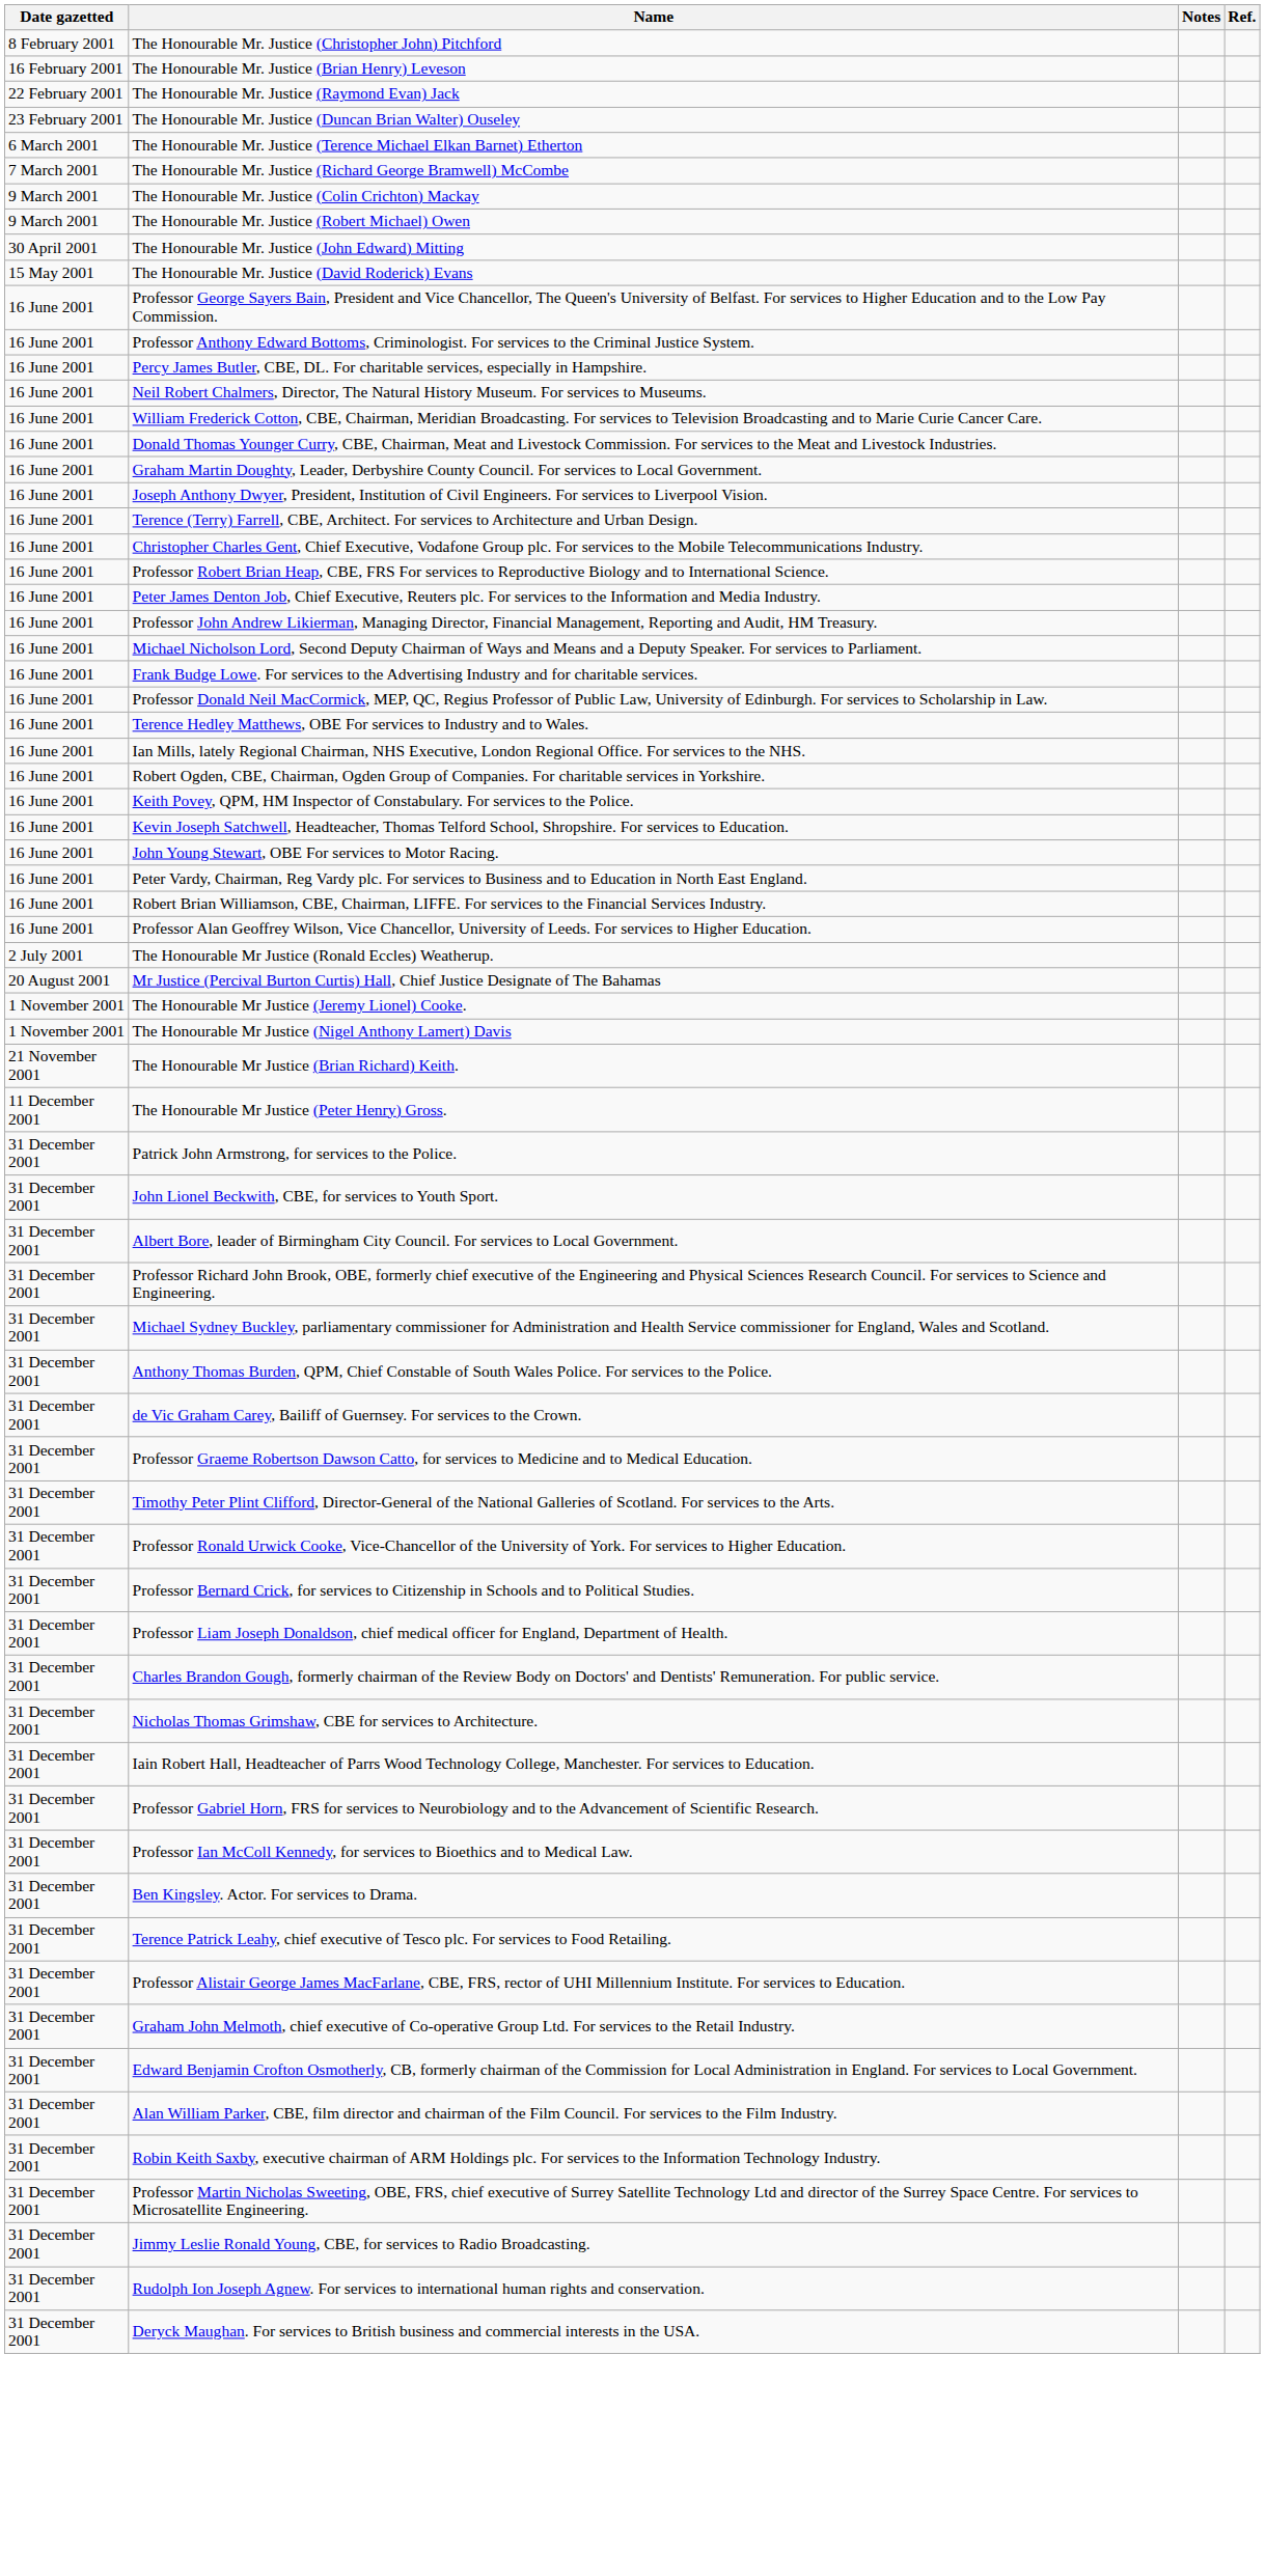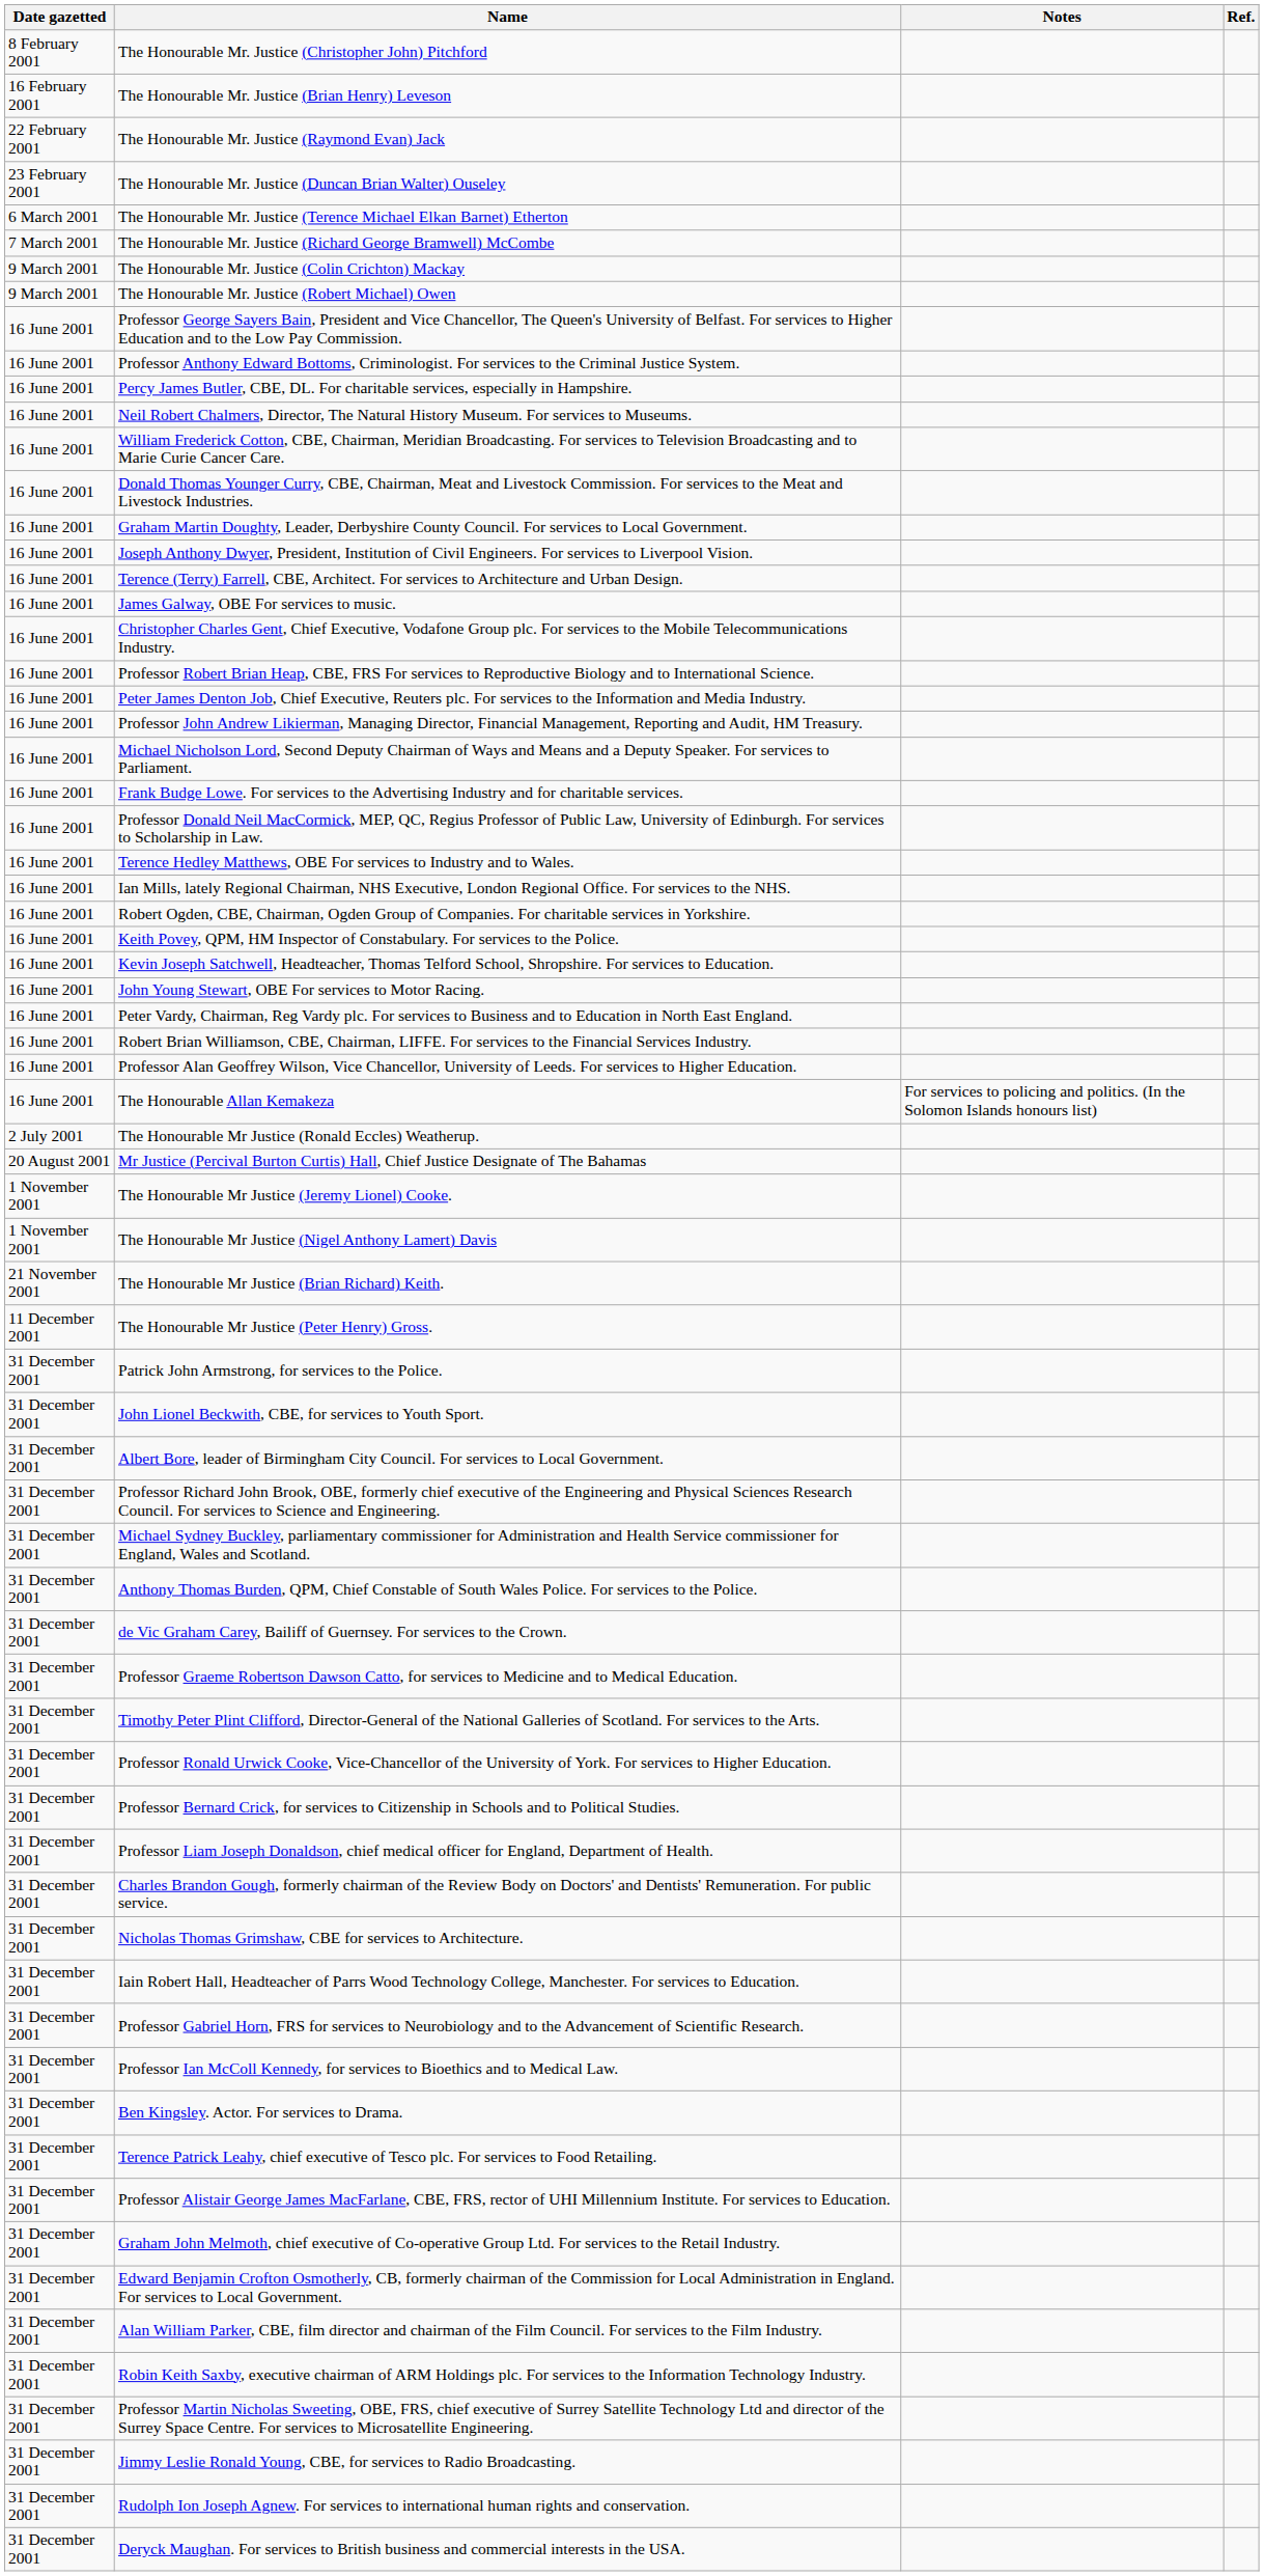 <table class="wikitable">
 <tr>
 <th>Date gazetted</th>
 <th>Name</th>
 <th>Notes</th>
 <th>Ref.</th>
 </tr>
 <tr>
 <td>8 February 2001</td>
 <td>The Honourable Mr. Justice <a href='#'>(Christopher John) Pitchford</a></td>
 <td></td>
 <td></td>
 </tr>
 <tr>
 <td>16 February 2001</td>
 <td>The Honourable Mr. Justice <a href='#'>(Brian Henry) Leveson</a></td>
 <td></td>
 <td></td>
 </tr>
 <tr>
 <td>22 February 2001</td>
 <td>The Honourable Mr. Justice <a href='#'>(Raymond Evan) Jack</a></td>
 <td></td>
 <td></td>
 </tr>
 <tr>
 <td>23 February 2001</td>
 <td>The Honourable Mr. Justice <a href='#'>(Duncan Brian Walter) Ouseley</a></td>
 <td></td>
 <td></td>
 </tr>
 <tr>
 <td>6 March 2001</td>
 <td>The Honourable Mr. Justice <a href='#'>(Terence Michael Elkan Barnet) Etherton</a></td>
 <td></td>
 <td></td>
 </tr>
 <tr>
 <td>7 March 2001</td>
 <td>The Honourable Mr. Justice <a href='#'>(Richard George Bramwell) McCombe</a></td>
 <td></td>
 <td></td>
 </tr>
 <tr>
 <td>9 March 2001</td>
 <td>The Honourable Mr. Justice <a href='#'>(Colin Crichton) Mackay</a></td>
 <td></td>
 <td></td>
 </tr>
 <tr>
 <td>9 March 2001</td>
 <td>The Honourable Mr. Justice <a href='#'>(Robert Michael) Owen</a></td>
 <td></td>
 <td></td>
 </tr>
 <tr>
-<td>30 April 2001</td>
-<td>The Honourable Mr. Justice <a href='#'>(John Edward) Mitting</a></td>
-<td></td>
-<td></td>
-</tr>
-<tr>
-<td>15 May 2001</td>
-<td>The Honourable Mr. Justice <a href='#'>(David Roderick) Evans</a></td>
-<td></td>
-<td></td>
-</tr>
-<tr>
 <td>16 June 2001</td>
 <td>Professor <a href='#'>George Sayers Bain</a>, President and Vice Chancellor, The Queen's University of Belfast. For services to Higher Education and to the Low Pay Commission.</td>
 <td></td>
 <td></td>
 </tr>
 <tr>
 <td>16 June 2001</td>
 <td>Professor <a href='#'>Anthony Edward Bottoms</a>, Criminologist. For services to the Criminal Justice System.</td>
 <td></td>
 <td></td>
 </tr>
 <tr>
 <td>16 June 2001</td>
 <td><a href='#'>Percy James Butler</a>, CBE, DL. For charitable services, especially in Hampshire.</td>
 <td></td>
 <td></td>
 </tr>
 <tr>
 <td>16 June 2001</td>
 <td><a href='#'>Neil Robert Chalmers</a>, Director, The Natural History Museum. For services to Museums.</td>
 <td></td>
 <td></td>
 </tr>
 <tr>
 <td>16 June 2001</td>
 <td><a href='#'>William Frederick Cotton</a>, CBE, Chairman, Meridian Broadcasting. For services to Television Broadcasting and to Marie Curie Cancer Care.</td>
 <td></td>
 <td></td>
 </tr>
 <tr>
 <td>16 June 2001</td>
 <td><a href='#'>Donald Thomas Younger Curry</a>, CBE, Chairman, Meat and Livestock Commission. For services to the Meat and Livestock Industries.</td>
 <td></td>
 <td></td>
 </tr>
 <tr>
 <td>16 June 2001</td>
 <td><a href='#'>Graham Martin Doughty</a>, Leader, Derbyshire County Council. For services to Local Government.</td>
 <td></td>
 <td></td>
 </tr>
 <tr>
 <td>16 June 2001</td>
 <td><a href='#'>Joseph Anthony Dwyer</a>, President, Institution of Civil Engineers. For services to Liverpool Vision.</td>
 <td></td>
 <td></td>
 </tr>
 <tr>
 <td>16 June 2001</td>
 <td><a href='#'>Terence (Terry) Farrell</a>, CBE, Architect. For services to Architecture and Urban Design.</td>
+<td></td>
+<td></td>
+</tr>
+<tr>
+<td>16 June 2001</td>
+<td><a href='#'>James Galway</a>, OBE For services to music.</td>
 <td></td>
 <td></td>
 </tr>
 <tr>
 <td>16 June 2001</td>
 <td><a href='#'>Christopher Charles Gent</a>, Chief Executive, Vodafone Group plc. For services to the Mobile Telecommunications Industry.</td>
 <td></td>
 <td></td>
 </tr>
 <tr>
 <td>16 June 2001</td>
 <td>Professor <a href='#'>Robert Brian Heap</a>, CBE, FRS For services to Reproductive Biology and to International Science.</td>
 <td></td>
 <td></td>
 </tr>
 <tr>
 <td>16 June 2001</td>
 <td><a href='#'>Peter James Denton Job</a>, Chief Executive, Reuters plc. For services to the Information and Media Industry.</td>
 <td></td>
 <td></td>
 </tr>
 <tr>
 <td>16 June 2001</td>
 <td>Professor <a href='#'>John Andrew Likierman</a>, Managing Director, Financial Management, Reporting and Audit, HM Treasury.</td>
 <td></td>
 <td></td>
 </tr>
 <tr>
 <td>16 June 2001</td>
 <td><a href='#'>Michael Nicholson Lord</a>, Second Deputy Chairman of Ways and Means and a Deputy Speaker. For services to Parliament.</td>
 <td></td>
 <td></td>
 </tr>
 <tr>
 <td>16 June 2001</td>
 <td><a href='#'>Frank Budge Lowe</a>. For services to the Advertising Industry and for charitable services.</td>
 <td></td>
 <td></td>
 </tr>
 <tr>
 <td>16 June 2001</td>
 <td>Professor <a href='#'>Donald Neil MacCormick</a>, MEP, QC, Regius Professor of Public Law, University of Edinburgh. For services to Scholarship in Law.</td>
 <td></td>
 <td></td>
 </tr>
 <tr>
 <td>16 June 2001</td>
 <td><a href='#'>Terence Hedley Matthews</a>, OBE For services to Industry and to Wales.</td>
 <td></td>
 <td></td>
 </tr>
 <tr>
 <td>16 June 2001</td>
 <td>Ian Mills, lately Regional Chairman, NHS Executive, London Regional Office. For services to the NHS.</td>
 <td></td>
 <td></td>
 </tr>
 <tr>
 <td>16 June 2001</td>
 <td>Robert Ogden, CBE, Chairman, Ogden Group of Companies. For charitable services in Yorkshire.</td>
 <td></td>
 <td></td>
 </tr>
 <tr>
 <td>16 June 2001</td>
 <td><a href='#'>Keith Povey</a>, QPM, HM Inspector of Constabulary. For services to the Police.</td>
 <td></td>
 <td></td>
 </tr>
 <tr>
 <td>16 June 2001</td>
 <td><a href='#'>Kevin Joseph Satchwell</a>, Headteacher, Thomas Telford School, Shropshire. For services to Education.</td>
 <td></td>
 <td></td>
 </tr>
 <tr>
 <td>16 June 2001</td>
 <td><a href='#'>John Young Stewart</a>, OBE For services to Motor Racing.</td>
 <td></td>
 <td></td>
 </tr>
 <tr>
 <td>16 June 2001</td>
 <td>Peter Vardy, Chairman, Reg Vardy plc. For services to Business and to Education in North East England.</td>
 <td></td>
 <td></td>
 </tr>
 <tr>
 <td>16 June 2001</td>
 <td>Robert Brian Williamson, CBE, Chairman, LIFFE. For services to the Financial Services Industry.</td>
 <td></td>
 <td></td>
 </tr>
 <tr>
 <td>16 June 2001</td>
 <td>Professor Alan Geoffrey Wilson, Vice Chancellor, University of Leeds. For services to Higher Education.</td>
 <td></td>
+<td></td>
+</tr>
+<tr>
+<td>16 June 2001</td>
+<td>The Honourable <a href='#'>Allan Kemakeza</a></td>
+<td>For services to policing and politics. (In the Solomon Islands honours list)</td>
 <td></td>
 </tr>
 <tr>
 <td>2 July 2001</td>
 <td>The Honourable Mr Justice (Ronald Eccles) Weatherup.</td>
 <td></td>
 <td></td>
 </tr>
 <tr>
 <td>20 August 2001</td>
 <td><a href='#'>Mr Justice (Percival Burton Curtis) Hall</a>, Chief Justice Designate of The Bahamas</td>
 <td></td>
 <td></td>
 </tr>
 <tr>
 <td>1 November 2001</td>
 <td>The Honourable Mr Justice <a href='#'>(Jeremy Lionel) Cooke</a>.</td>
 <td></td>
 <td></td>
 </tr>
 <tr>
 <td>1 November 2001</td>
 <td>The Honourable Mr Justice <a href='#'>(Nigel Anthony Lamert) Davis</a></td>
 <td></td>
 <td></td>
 </tr>
 <tr>
 <td>21 November 2001</td>
 <td>The Honourable Mr Justice <a href='#'>(Brian Richard) Keith</a>.</td>
 <td></td>
 <td></td>
 </tr>
 <tr>
 <td>11 December 2001</td>
 <td>The Honourable Mr Justice <a href='#'>(Peter Henry) Gross</a>.</td>
 <td></td>
 <td></td>
 </tr>
 <tr>
 <td>31 December 2001</td>
 <td>Patrick John Armstrong, for services to the Police.</td>
 <td></td>
 <td></td>
 </tr>
 <tr>
 <td>31 December 2001</td>
 <td><a href='#'>John Lionel Beckwith</a>, CBE, for services to Youth Sport.</td>
 <td></td>
 <td></td>
 </tr>
 <tr>
 <td>31 December 2001</td>
 <td><a href='#'>Albert Bore</a>, leader of Birmingham City Council. For services to Local Government.</td>
 <td></td>
 <td></td>
 </tr>
 <tr>
 <td>31 December 2001</td>
 <td>Professor Richard John Brook, OBE, formerly chief executive of the Engineering and Physical Sciences Research Council. For services to Science and Engineering.</td>
 <td></td>
 <td></td>
 </tr>
 <tr>
 <td>31 December 2001</td>
 <td><a href='#'>Michael Sydney Buckley</a>, parliamentary commissioner for Administration and Health Service commissioner for England, Wales and Scotland.</td>
 <td></td>
 <td></td>
 </tr>
 <tr>
 <td>31 December 2001</td>
 <td><a href='#'>Anthony Thomas Burden</a>, QPM, Chief Constable of South Wales Police. For services to the Police.</td>
 <td></td>
 <td></td>
 </tr>
 <tr>
 <td>31 December 2001</td>
 <td><a href='#'>de Vic Graham Carey</a>, Bailiff of Guernsey. For services to the Crown.</td>
 <td></td>
 <td></td>
 </tr>
 <tr>
 <td>31 December 2001</td>
 <td>Professor <a href='#'>Graeme Robertson Dawson Catto</a>, for services to Medicine and to Medical Education.</td>
 <td></td>
 <td></td>
 </tr>
 <tr>
 <td>31 December 2001</td>
 <td><a href='#'>Timothy Peter Plint Clifford</a>, Director-General of the National Galleries of Scotland. For services to the Arts.</td>
 <td></td>
 <td></td>
 </tr>
 <tr>
 <td>31 December 2001</td>
 <td>Professor <a href='#'>Ronald Urwick Cooke</a>, Vice-Chancellor of the University of York. For services to Higher Education.</td>
 <td></td>
 <td></td>
 </tr>
 <tr>
 <td>31 December 2001</td>
 <td>Professor <a href='#'>Bernard Crick</a>, for services to Citizenship in Schools and to Political Studies.</td>
 <td></td>
 <td></td>
 </tr>
 <tr>
 <td>31 December 2001</td>
 <td>Professor <a href='#'>Liam Joseph Donaldson</a>, chief medical officer for England, Department of Health.</td>
 <td></td>
 <td></td>
 </tr>
 <tr>
 <td>31 December 2001</td>
 <td><a href='#'>Charles Brandon Gough</a>, formerly chairman of the Review Body on Doctors' and Dentists' Remuneration. For public service.</td>
 <td></td>
 <td></td>
 </tr>
 <tr>
 <td>31 December 2001</td>
 <td><a href='#'>Nicholas Thomas Grimshaw</a>, CBE for services to Architecture.</td>
 <td></td>
 <td></td>
 </tr>
 <tr>
 <td>31 December 2001</td>
 <td>Iain Robert Hall, Headteacher of Parrs Wood Technology College, Manchester. For services to Education.</td>
 <td></td>
 <td></td>
 </tr>
 <tr>
 <td>31 December 2001</td>
 <td>Professor <a href='#'>Gabriel Horn</a>, FRS for services to Neurobiology and to the Advancement of Scientific Research.</td>
 <td></td>
 <td></td>
 </tr>
 <tr>
 <td>31 December 2001</td>
 <td>Professor <a href='#'>Ian McColl Kennedy</a>, for services to Bioethics and to Medical Law.</td>
 <td></td>
 <td></td>
 </tr>
 <tr>
 <td>31 December 2001</td>
 <td><a href='#'>Ben Kingsley</a>. Actor. For services to Drama.</td>
 <td></td>
 <td></td>
 </tr>
 <tr>
 <td>31 December 2001</td>
 <td><a href='#'>Terence Patrick Leahy</a>, chief executive of Tesco plc. For services to Food Retailing.</td>
 <td></td>
 <td></td>
 </tr>
 <tr>
 <td>31 December 2001</td>
 <td>Professor <a href='#'>Alistair George James MacFarlane</a>, CBE, FRS, rector of UHI Millennium Institute. For services to Education.</td>
 <td></td>
 <td></td>
 </tr>
 <tr>
 <td>31 December 2001</td>
 <td><a href='#'>Graham John Melmoth</a>, chief executive of Co-operative Group Ltd. For services to the Retail Industry.</td>
 <td></td>
 <td></td>
 </tr>
 <tr>
 <td>31 December 2001</td>
 <td><a href='#'>Edward Benjamin Crofton Osmotherly</a>, CB, formerly chairman of the Commission for Local Administration in England. For services to Local Government.</td>
 <td></td>
 <td></td>
 </tr>
 <tr>
 <td>31 December 2001</td>
 <td><a href='#'>Alan William Parker</a>, CBE, film director and chairman of the Film Council. For services to the Film Industry.</td>
 <td></td>
 <td></td>
 </tr>
 <tr>
 <td>31 December 2001</td>
 <td><a href='#'>Robin Keith Saxby</a>, executive chairman of ARM Holdings plc. For services to the Information Technology Industry.</td>
 <td></td>
 <td></td>
 </tr>
 <tr>
 <td>31 December 2001</td>
 <td>Professor <a href='#'>Martin Nicholas Sweeting</a>, OBE, FRS, chief executive of Surrey Satellite Technology Ltd and director of the Surrey Space Centre. For services to Microsatellite Engineering.</td>
 <td></td>
 <td></td>
 </tr>
 <tr>
 <td>31 December 2001</td>
 <td><a href='#'>Jimmy Leslie Ronald Young</a>, CBE, for services to Radio Broadcasting.</td>
 <td></td>
 <td></td>
 </tr>
 <tr>
 <td>31 December 2001</td>
 <td><a href='#'>Rudolph Ion Joseph Agnew</a>. For services to international human rights and conservation.</td>
 <td></td>
 <td></td>
 </tr>
 <tr>
 <td>31 December 2001</td>
 <td><a href='#'>Deryck Maughan</a>. For services to British business and commercial interests in the USA.</td>
 <td></td>
 <td></td>
 </tr>
 </table>
